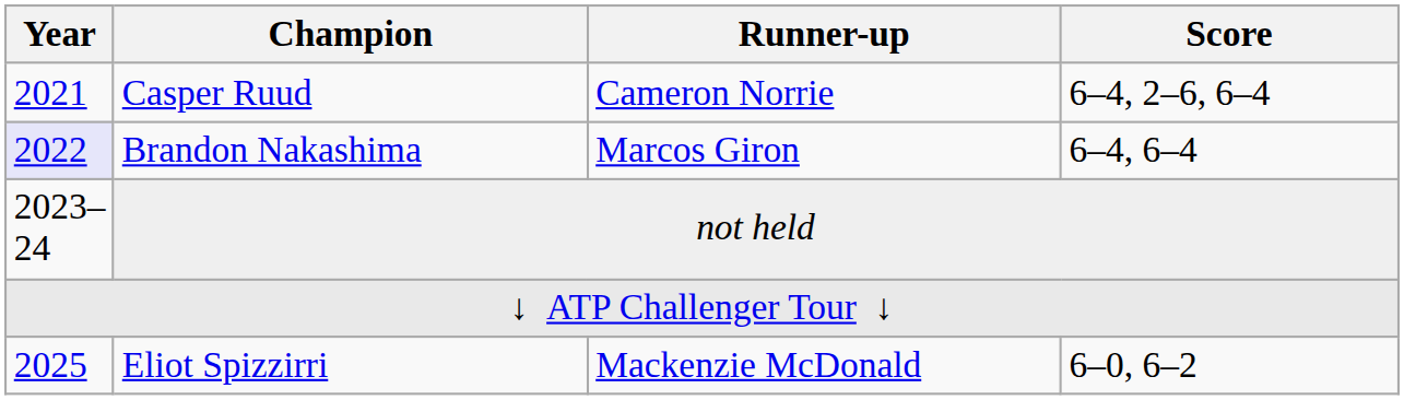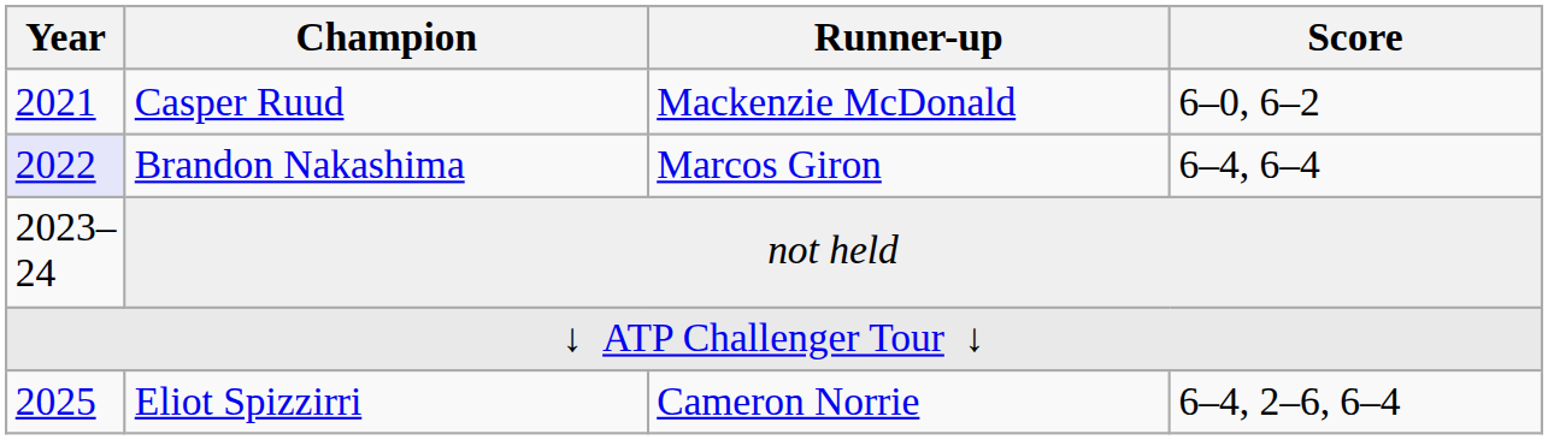 <table class="wikitable">
 <tr>
 <th style="width:40px">Year</th>
 <th style="width:200px">Champion</th>
 <th style="width:200px">Runner-up</th>
 <th style="width:140px" class="unsortable">Score</th>
 </tr>
 <tr>
 <td><a href='#'>2021</a></td>
 <td> <a href='#'>Casper Ruud</a></td>
-<td> <a href='#'>Cameron Norrie</a></td>
-<td>6–4, 2–6, 6–4</td>
+<td> <a href='#'>Mackenzie McDonald</a></td>
+<td>6–0, 6–2</td>
 </tr>
 <tr>
 <td style="background: lavender;"><a href='#'>2022</a></td>
 <td> <a href='#'>Brandon Nakashima</a></td>
 <td> <a href='#'>Marcos Giron</a></td>
 <td>6–4, 6–4</td>
 </tr>
 <tr>
 <td>2023–24</td>
 <td colspan=3 align=center style="background:#efefef"><em>not held</em></td>
 </tr>
 <tr>
 <td colspan="5" align="center" bgcolor=#e9e9e9>↓  <a href='#'>ATP Challenger Tour</a>  ↓</td>
 </tr>
 <tr>
 <td><a href='#'>2025</a></td>
 <td> <a href='#'>Eliot Spizzirri</a></td>
-<td> <a href='#'>Mackenzie McDonald</a></td>
-<td>6–0, 6–2</td>
+<td> <a href='#'>Cameron Norrie</a></td>
+<td>6–4, 2–6, 6–4</td>
 </tr>
 </table>
